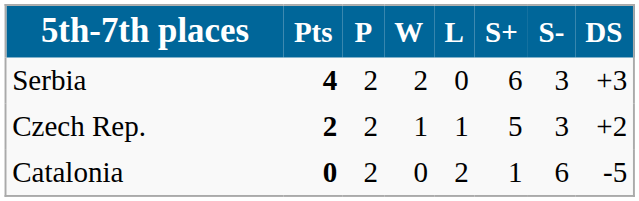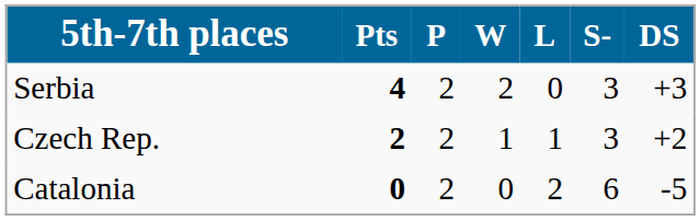 <table align=center cellpadding="3" cellspacing="0" style="background: #f9f9f9; border: 1px #aaa solid; border-collapse: collapse; font-size: 95%;" width=330>
 <tr bgcolor=#006699 style="color:white;">
 <th width=34% style=font-size:120%><strong>5th-7th places</strong></th>
 <th width=5%>Pts</th>
 <th width=5%>P</th>
 <th width=5%>W</th>
 <th width=5%>L</th>
-<th width=5%>S+</th>
 <th width=5%>S-</th>
 <th width=5%>DS</th>
 </tr>
 <tr align=right>
 <td align=left> Serbia</td>
 <td><strong>4</strong></td>
 <td>2</td>
 <td>2</td>
 <td>0</td>
-<td>6</td>
 <td>3</td>
 <td>+3</td>
 </tr>
 <tr align=right>
 <td align=left> Czech Rep.</td>
 <td><strong>2</strong></td>
 <td>2</td>
 <td>1</td>
 <td>1</td>
-<td>5</td>
 <td>3</td>
 <td>+2</td>
 </tr>
 <tr align=right>
 <td align=left> Catalonia</td>
 <td><strong>0</strong></td>
 <td>2</td>
 <td>0</td>
 <td>2</td>
-<td>1</td>
 <td>6</td>
 <td>-5</td>
 </tr>
 </table>
